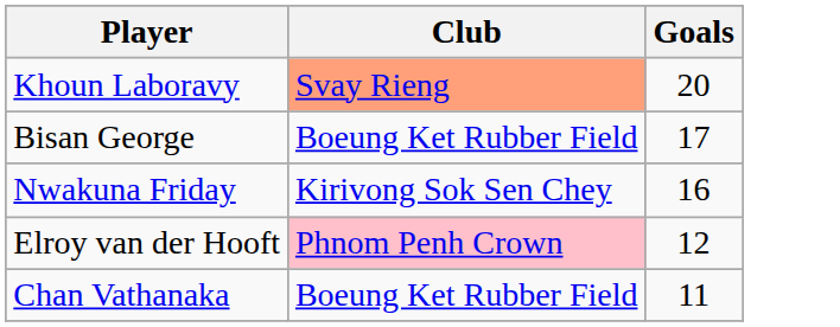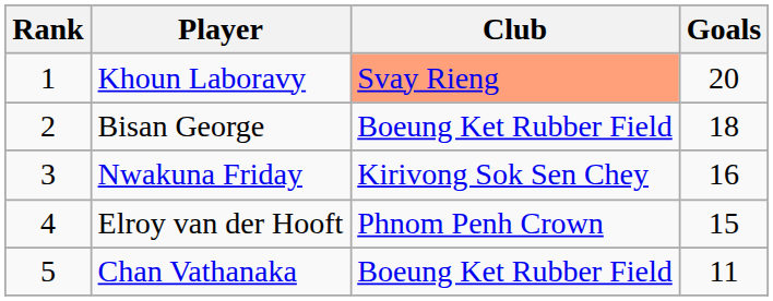 <table class="wikitable" style="text-align:center">
 <tr>
+<th>Rank</th>
 <th>Player</th>
 <th>Club</th>
 <th>Goals</th>
 </tr>
 <tr>
+<td rowspan="1">1</td>
 <td align="left"> <a href='#'>Khoun Laboravy</a></td>
 <td align="left" style="background: lightsalmon;"><a href='#'>Svay Rieng</a></td>
 <td>20</td>
 </tr>
 <tr>
+<td rowspan="1">2</td>
 <td align="left"> Bisan George</td>
 <td align="left"><a href='#'>Boeung Ket Rubber Field</a></td>
-<td>17</td>
+<td>18</td>
 </tr>
 <tr>
+<td rowspan="1">3</td>
 <td align="left"> <a href='#'>Nwakuna Friday</a></td>
 <td align="left"><a href='#'>Kirivong Sok Sen Chey</a></td>
 <td>16</td>
 </tr>
 <tr>
+<td rowspan="1">4</td>
 <td align="left"> Elroy van der Hooft</td>
-<td align="left" style="background: pink;"><a href='#'>Phnom Penh Crown</a></td>
-<td>12</td>
+<td align="left"><a href='#'>Phnom Penh Crown</a></td>
+<td>15</td>
 </tr>
 <tr>
+<td rowspan="1">5</td>
 <td align="left"> <a href='#'>Chan Vathanaka</a></td>
 <td align="left"><a href='#'>Boeung Ket Rubber Field</a></td>
 <td>11</td>
 </tr>
 </table>
